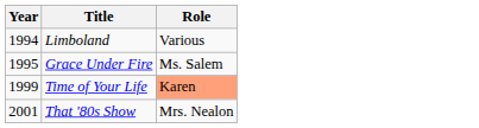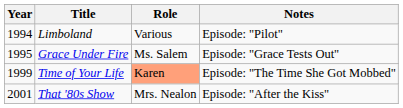 <table class = "wikitable sortable">
 <tr>
 <th>Year</th>
 <th>Title</th>
 <th>Role</th>
+<th class = "unsortable">Notes</th>
 </tr>
 <tr>
 <td>1994</td>
 <td><em>Limboland</em></td>
 <td>Various</td>
+<td>Episode: "Pilot"</td>
 </tr>
 <tr>
 <td>1995</td>
 <td><em><a href='#'>Grace Under Fire</a></em></td>
 <td>Ms. Salem</td>
+<td>Episode: "Grace Tests Out"</td>
 </tr>
 <tr>
 <td>1999</td>
 <td><em><a href='#'>Time of Your Life</a></em></td>
 <td style="background: lightsalmon;">Karen</td>
+<td>Episode: "The Time She Got Mobbed"</td>
 </tr>
 <tr>
 <td>2001</td>
 <td><em><a href='#'>That '80s Show</a></em></td>
 <td>Mrs. Nealon</td>
+<td>Episode: "After the Kiss"</td>
 </tr>
 </table>
